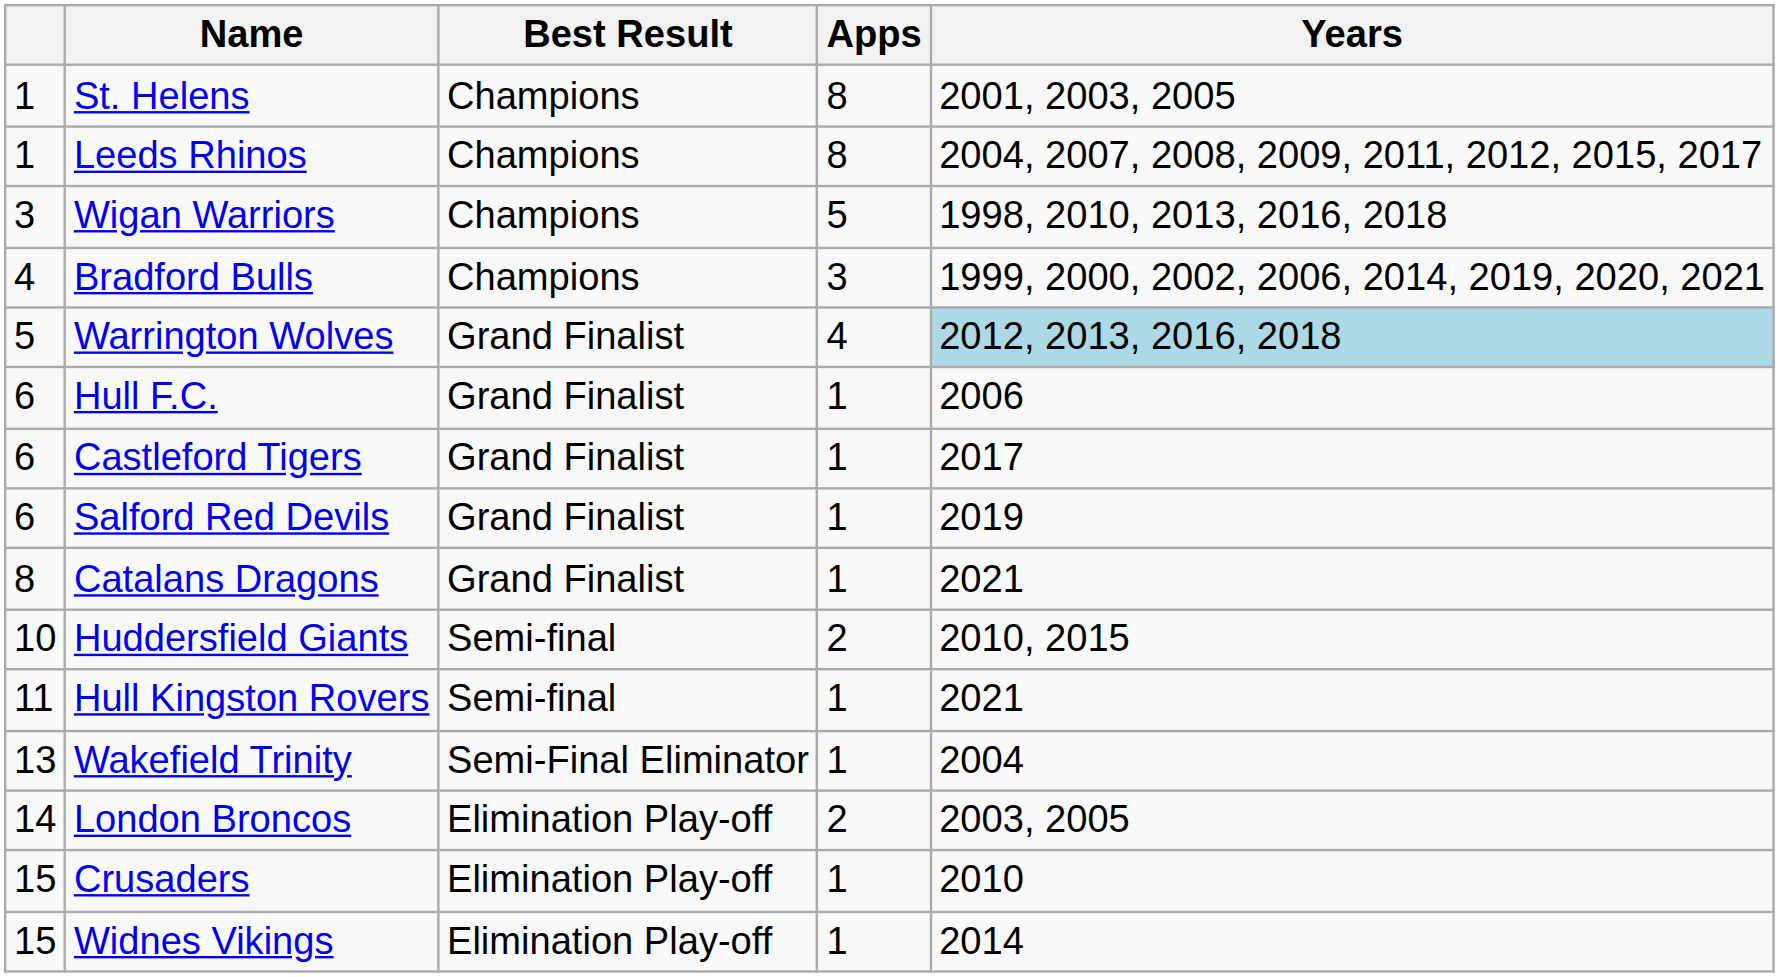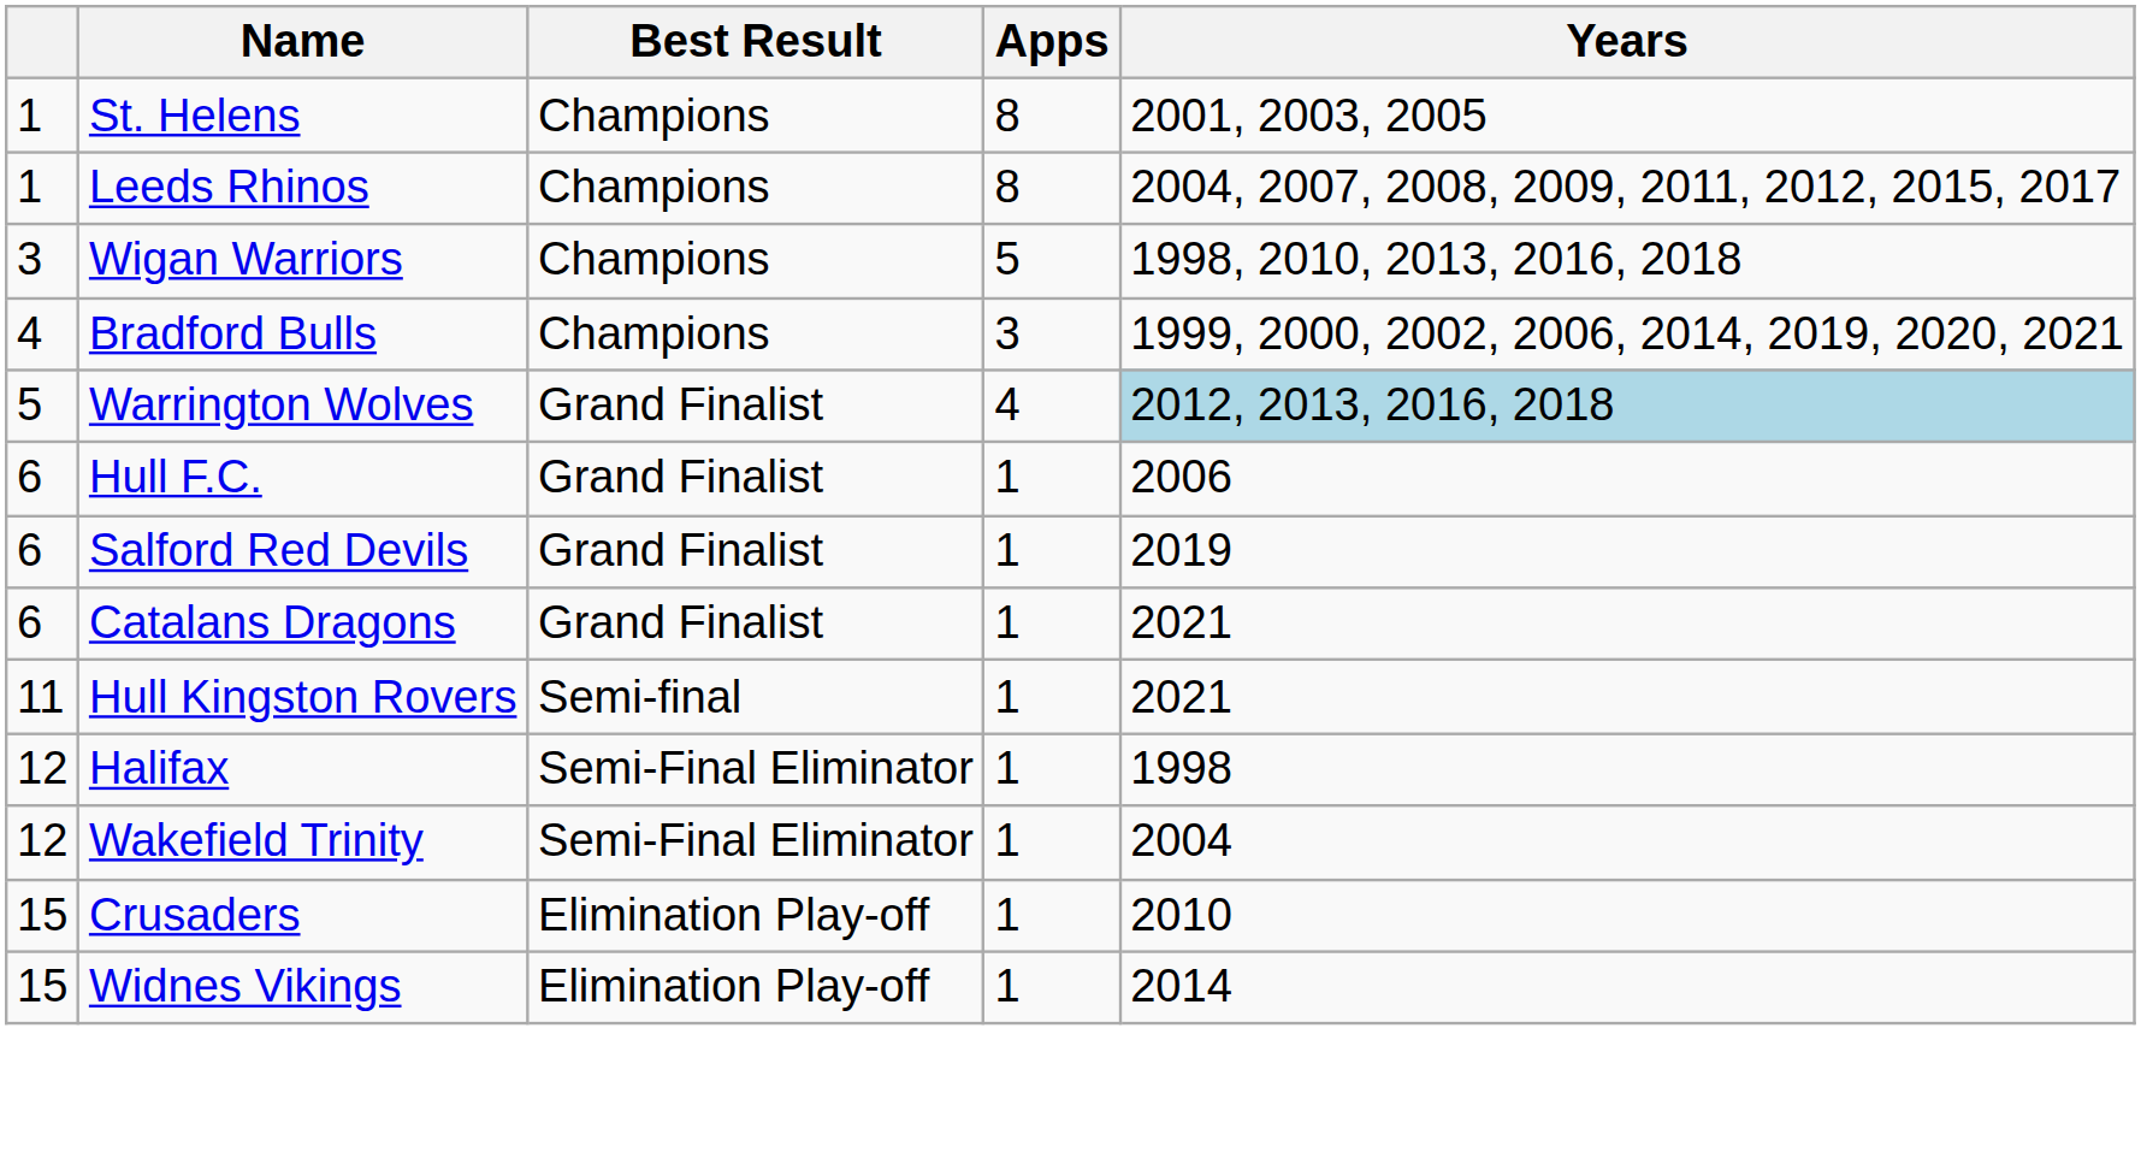 <table class="wikitable">
 <tr>
 <th></th>
 <th>Name</th>
 <th>Best Result</th>
 <th>Apps</th>
 <th>Years</th>
 </tr>
 <tr>
 <td>1</td>
 <td> <a href='#'>St. Helens</a></td>
 <td>Champions</td>
 <td>8</td>
 <td>2001, 2003, 2005</td>
 </tr>
 <tr>
 <td>1</td>
 <td> <a href='#'>Leeds Rhinos</a></td>
 <td>Champions</td>
 <td>8</td>
 <td>2004, 2007, 2008, 2009, 2011, 2012, 2015, 2017</td>
 </tr>
 <tr>
 <td>3</td>
 <td> <a href='#'>Wigan Warriors</a></td>
 <td>Champions</td>
 <td>5</td>
 <td>1998, 2010, 2013, 2016, 2018</td>
 </tr>
 <tr>
 <td>4</td>
 <td> <a href='#'>Bradford Bulls</a></td>
 <td>Champions</td>
 <td>3</td>
 <td>1999, 2000, 2002, 2006, 2014, 2019, 2020, 2021</td>
 </tr>
 <tr>
 <td>5</td>
 <td> <a href='#'>Warrington Wolves</a></td>
 <td>Grand Finalist</td>
 <td>4</td>
 <td style="background: lightblue;">2012, 2013, 2016, 2018</td>
 </tr>
 <tr>
 <td>6</td>
 <td> <a href='#'>Hull F.C.</a></td>
 <td>Grand Finalist</td>
 <td>1</td>
 <td>2006</td>
 </tr>
 <tr>
 <td>6</td>
-<td> <a href='#'>Castleford Tigers</a></td>
-<td>Grand Finalist</td>
-<td>1</td>
-<td>2017</td>
-</tr>
-<tr>
-<td>6</td>
 <td> <a href='#'>Salford Red Devils</a></td>
 <td>Grand Finalist</td>
 <td>1</td>
 <td>2019</td>
 </tr>
 <tr>
-<td>8</td>
+<td>6</td>
 <td> <a href='#'>Catalans Dragons</a></td>
 <td>Grand Finalist</td>
 <td>1</td>
 <td>2021</td>
-</tr>
-<tr>
-<td>10</td>
-<td> <a href='#'>Huddersfield Giants</a></td>
-<td>Semi-final</td>
-<td>2</td>
-<td>2010, 2015</td>
 </tr>
 <tr>
 <td>11</td>
 <td> <a href='#'>Hull Kingston Rovers</a></td>
 <td>Semi-final</td>
 <td>1</td>
 <td>2021</td>
 </tr>
 <tr>
-<td>13</td>
+<td>12</td>
+<td> <a href='#'>Halifax</a></td>
+<td>Semi-Final Eliminator</td>
+<td>1</td>
+<td>1998</td>
+</tr>
+<tr>
+<td>12</td>
 <td> <a href='#'>Wakefield Trinity</a></td>
 <td>Semi-Final Eliminator</td>
 <td>1</td>
 <td>2004</td>
-</tr>
-<tr>
-<td>14</td>
-<td> <a href='#'>London Broncos</a></td>
-<td>Elimination Play-off</td>
-<td>2</td>
-<td>2003, 2005</td>
 </tr>
 <tr>
 <td>15</td>
 <td> <a href='#'>Crusaders</a></td>
 <td>Elimination Play-off</td>
 <td>1</td>
 <td>2010</td>
 </tr>
 <tr>
 <td>15</td>
 <td> <a href='#'>Widnes Vikings</a></td>
 <td>Elimination Play-off</td>
 <td>1</td>
 <td>2014</td>
 </tr>
 </table>
